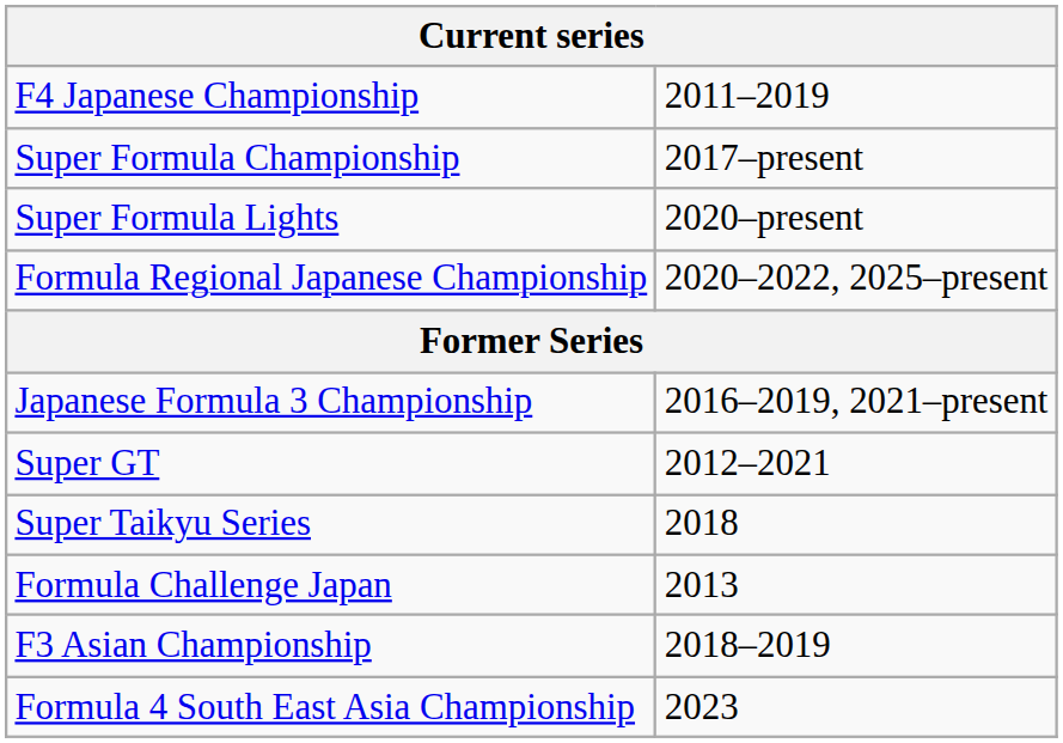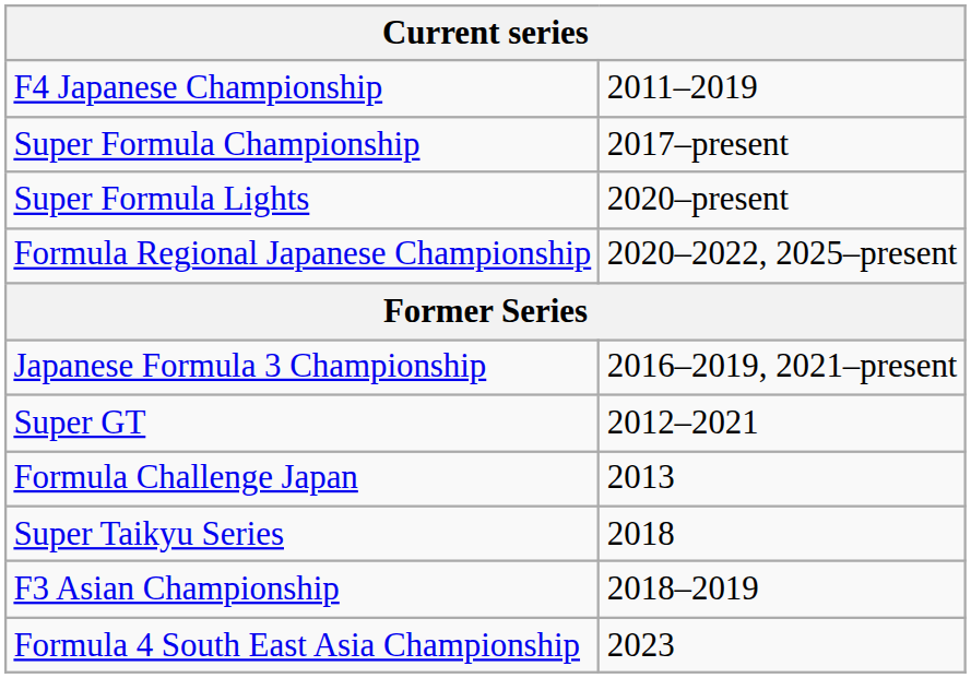 <table class="wikitable" border="1" style="font-size:85%;">
 <tr>
 <th colspan=2>Current series</th>
 </tr>
 <tr>
 <td><a href='#'>F4 Japanese Championship</a></td>
 <td>2011–2019</td>
 </tr>
 <tr>
 <td><a href='#'>Super Formula Championship</a></td>
 <td>2017–present</td>
 </tr>
 <tr>
 <td><a href='#'>Super Formula Lights</a></td>
 <td>2020–present</td>
 </tr>
 <tr>
 <td><a href='#'>Formula Regional Japanese Championship</a></td>
 <td>2020–2022, 2025–present</td>
 </tr>
 <tr>
 <th colspan="2">Former Series</th>
 </tr>
 <tr>
 <td><a href='#'>Japanese Formula 3 Championship</a></td>
 <td>2016–2019, 2021–present</td>
 </tr>
 <tr>
 <td><a href='#'>Super GT</a></td>
 <td>2012–2021</td>
 </tr>
 <tr>
+<td><a href='#'>Formula Challenge Japan</a></td>
+<td>2013</td>
+</tr>
+<tr>
 <td><a href='#'>Super Taikyu Series</a></td>
 <td>2018</td>
-</tr>
-<tr>
-<td><a href='#'>Formula Challenge Japan</a></td>
-<td>2013</td>
 </tr>
 <tr>
 <td><a href='#'>F3 Asian Championship</a></td>
 <td>2018–2019</td>
 </tr>
 <tr>
 <td><a href='#'>Formula 4 South East Asia Championship</a></td>
 <td>2023</td>
 </tr>
 </table>
